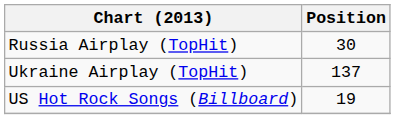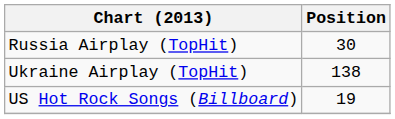 <table class="wikitable sortable">
 <tr>
 <th scope="col">Chart (2013)</th>
 <th scope="col">Position</th>
 </tr>
 <tr>
 <td>Russia Airplay (<a href='#'>TopHit</a>)</td>
 <td style="text-align:center;">30</td>
 </tr>
 <tr>
 <td>Ukraine Airplay (<a href='#'>TopHit</a>)</td>
-<td style="text-align:center;">137</td>
+<td style="text-align:center;">138</td>
 </tr>
 <tr>
 <td>US <a href='#'>Hot Rock Songs</a> (<em><a href='#'>Billboard</a></em>)</td>
 <td style="text-align:center;">19</td>
 </tr>
 <tr>
 </tr>
 </table>
